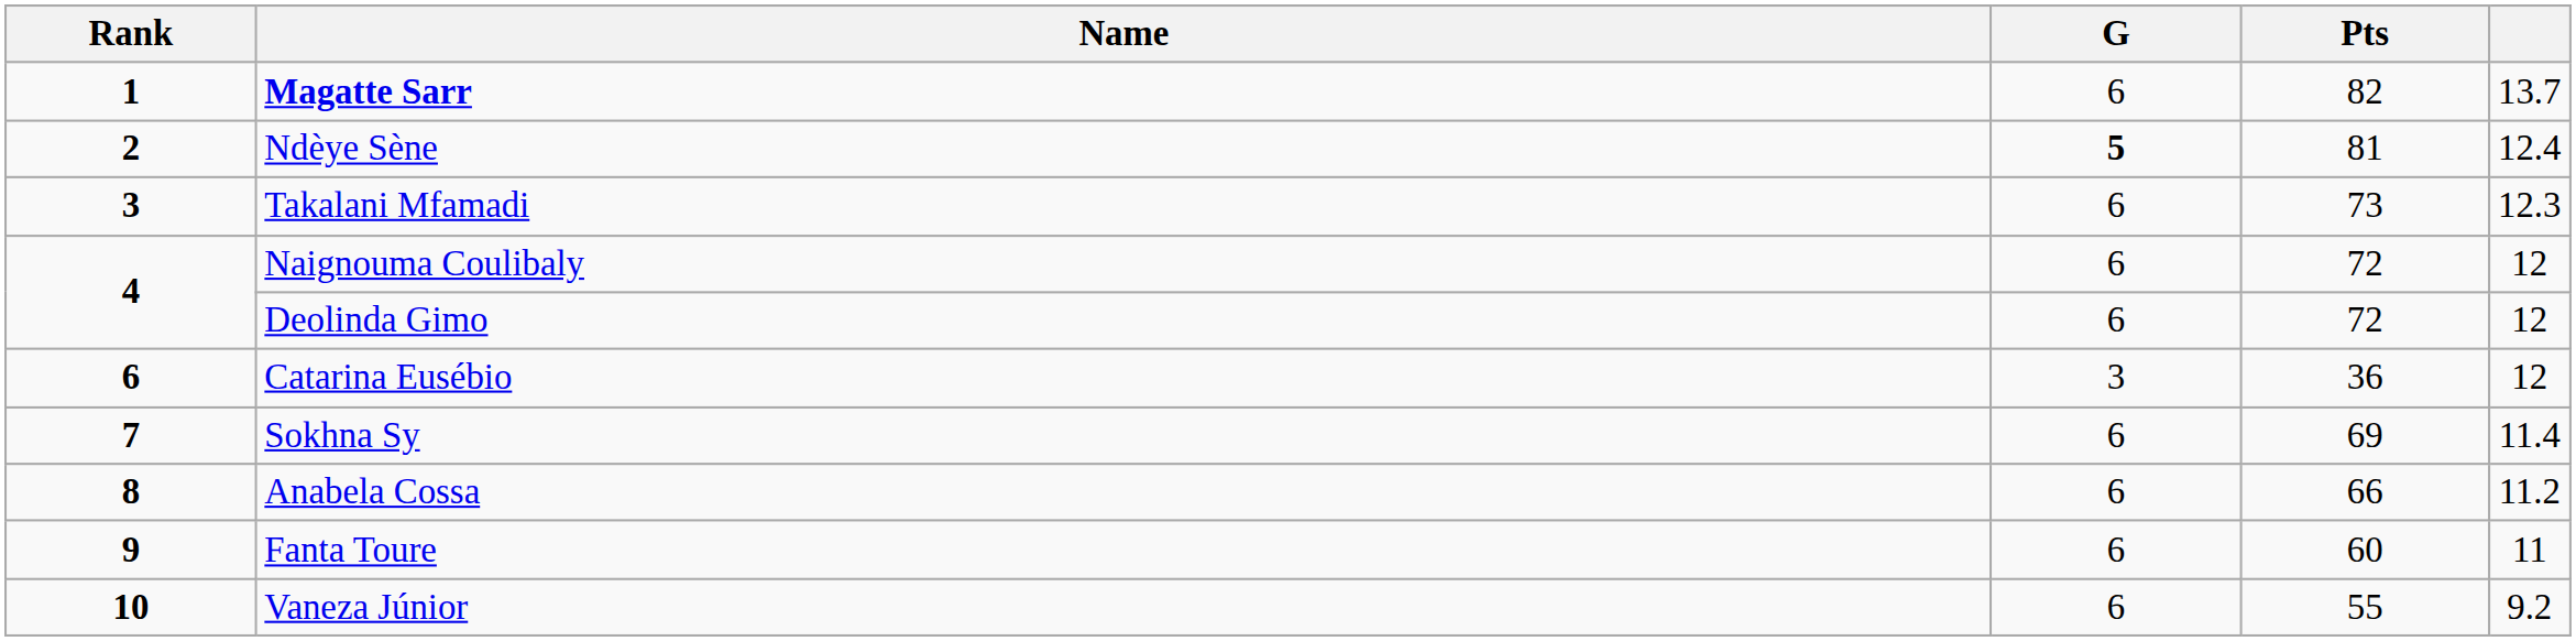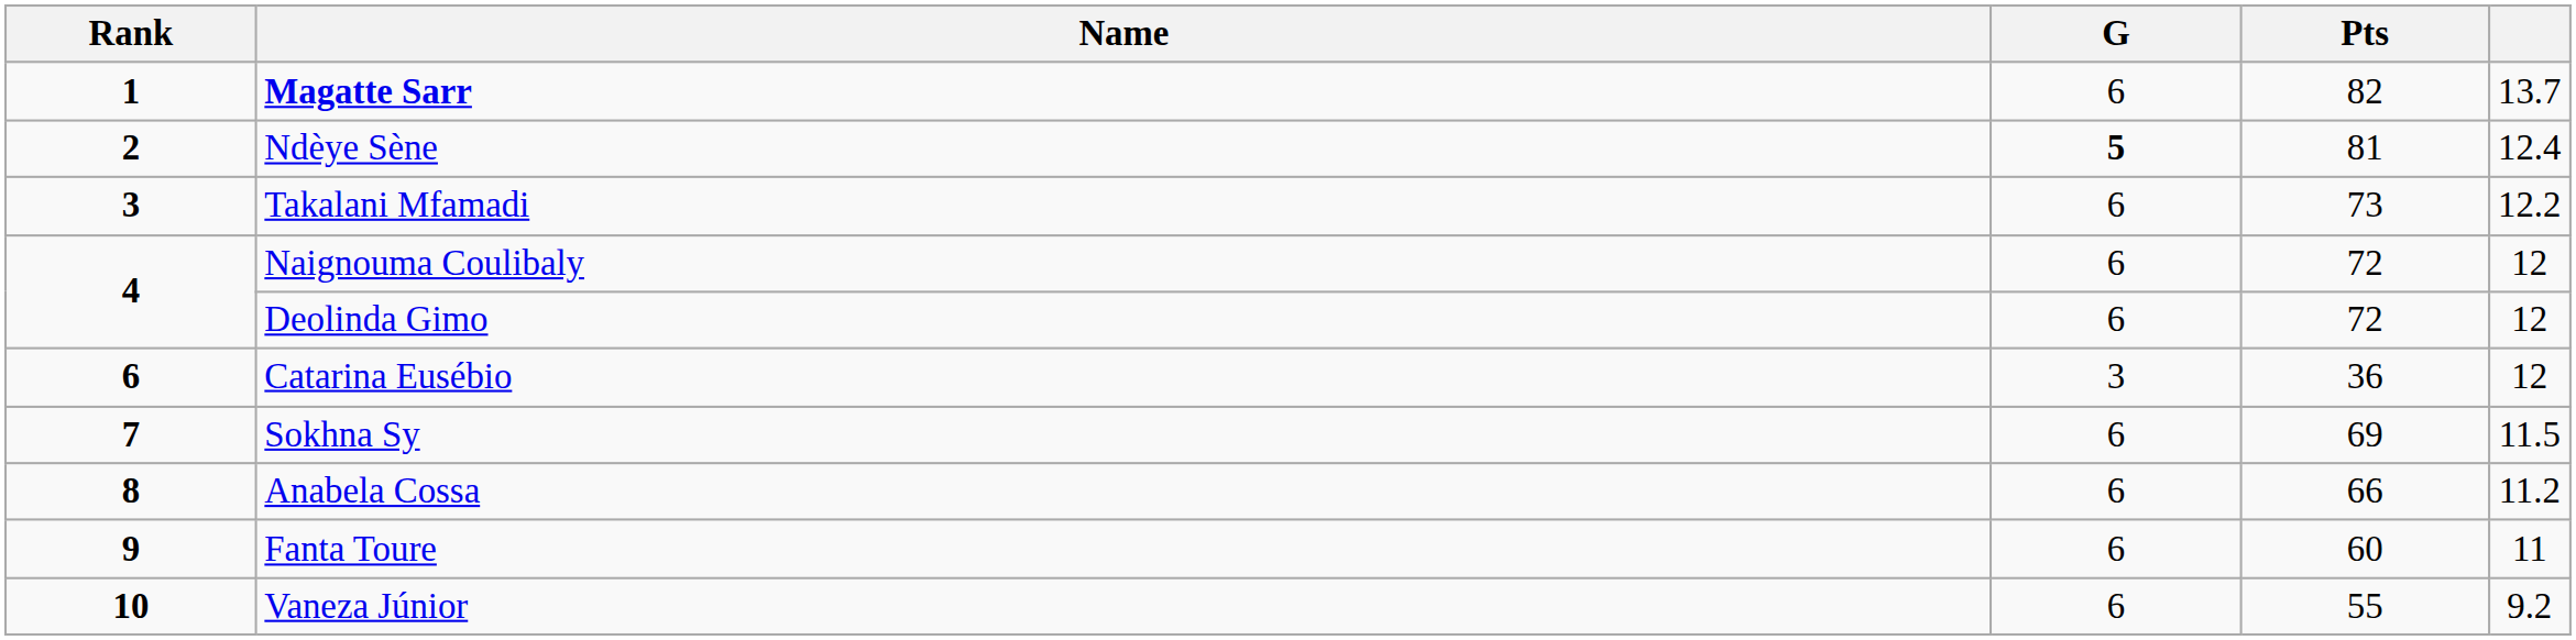 <table class="wikitable" style="width:90%;">
 <tr>
 <th style="width:10%;">Rank</th>
 <th style="width:70%;">Name</th>
 <th style="width:10%;">G</th>
 <th style="width:10%;">Pts</th>
 <th style="width:10%;"></th>
 </tr>
 <tr align=center>
 <td><strong>1</strong></td>
 <td align=left> <strong><a href='#'>Magatte Sarr</a></strong></td>
 <td>6</td>
 <td>82</td>
 <td>13.7</td>
 </tr>
 <tr align=center>
 <td><strong>2</strong></td>
 <td align=left> <a href='#'>Ndèye Sène</a></td>
 <td><strong>5</strong></td>
 <td>81</td>
 <td>12.4</td>
 </tr>
 <tr align=center>
 <td><strong>3</strong></td>
 <td align=left> <a href='#'>Takalani Mfamadi</a></td>
 <td>6</td>
 <td>73</td>
-<td>12.3</td>
+<td>12.2</td>
 </tr>
 <tr align=center>
 <td rowspan=2><strong>4</strong></td>
 <td align=left> <a href='#'>Naignouma Coulibaly</a></td>
 <td>6</td>
 <td>72</td>
 <td>12</td>
 </tr>
 <tr align=center>
 <td align=left> <a href='#'>Deolinda Gimo</a></td>
 <td>6</td>
 <td>72</td>
 <td>12</td>
 </tr>
 <tr align=center>
 <td><strong>6</strong></td>
 <td align=left> <a href='#'>Catarina Eusébio</a></td>
 <td>3</td>
 <td>36</td>
 <td>12</td>
 </tr>
 <tr align=center>
 <td><strong>7</strong></td>
 <td align=left> <a href='#'>Sokhna Sy</a></td>
 <td>6</td>
 <td>69</td>
-<td>11.4</td>
+<td>11.5</td>
 </tr>
 <tr align=center>
 <td><strong>8</strong></td>
 <td align=left> <a href='#'>Anabela Cossa</a></td>
 <td>6</td>
 <td>66</td>
 <td>11.2</td>
 </tr>
 <tr align=center>
 <td><strong>9</strong></td>
 <td align=left> <a href='#'>Fanta Toure</a></td>
 <td>6</td>
 <td>60</td>
 <td>11</td>
 </tr>
 <tr align=center>
 <td><strong>10</strong></td>
 <td align=left> <a href='#'>Vaneza Júnior</a></td>
 <td>6</td>
 <td>55</td>
 <td>9.2</td>
 </tr>
 </table>
